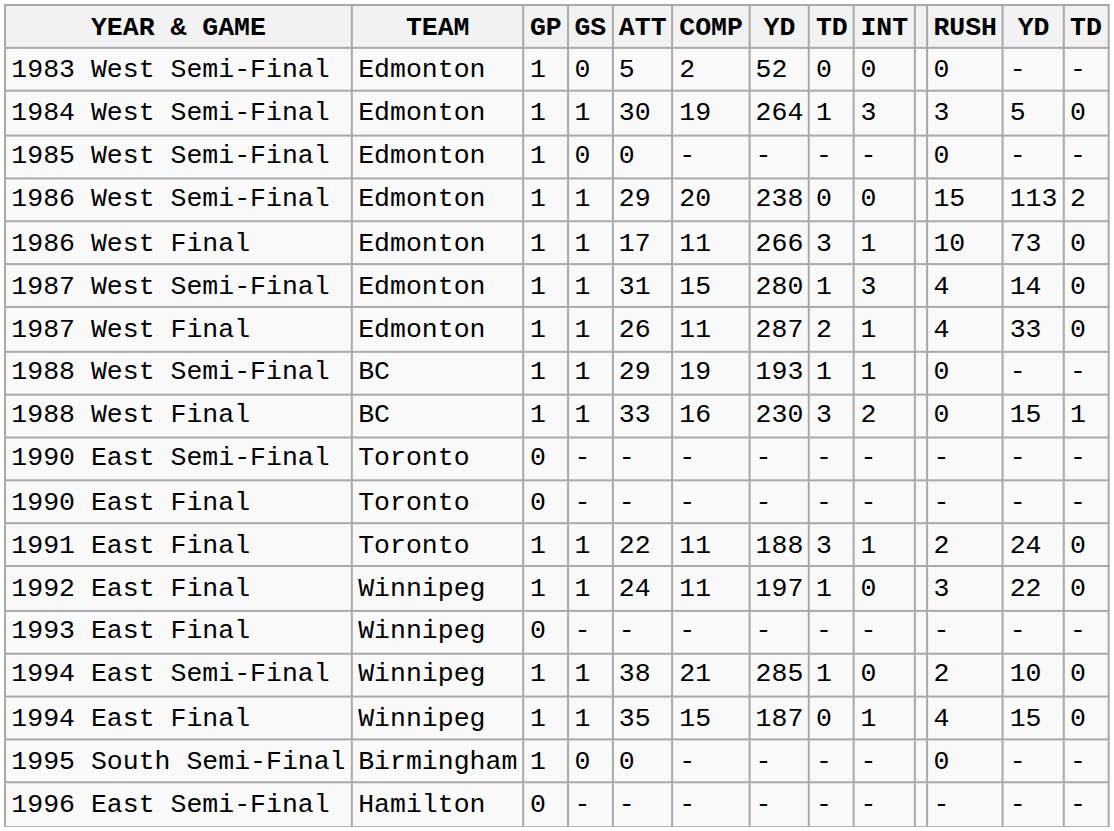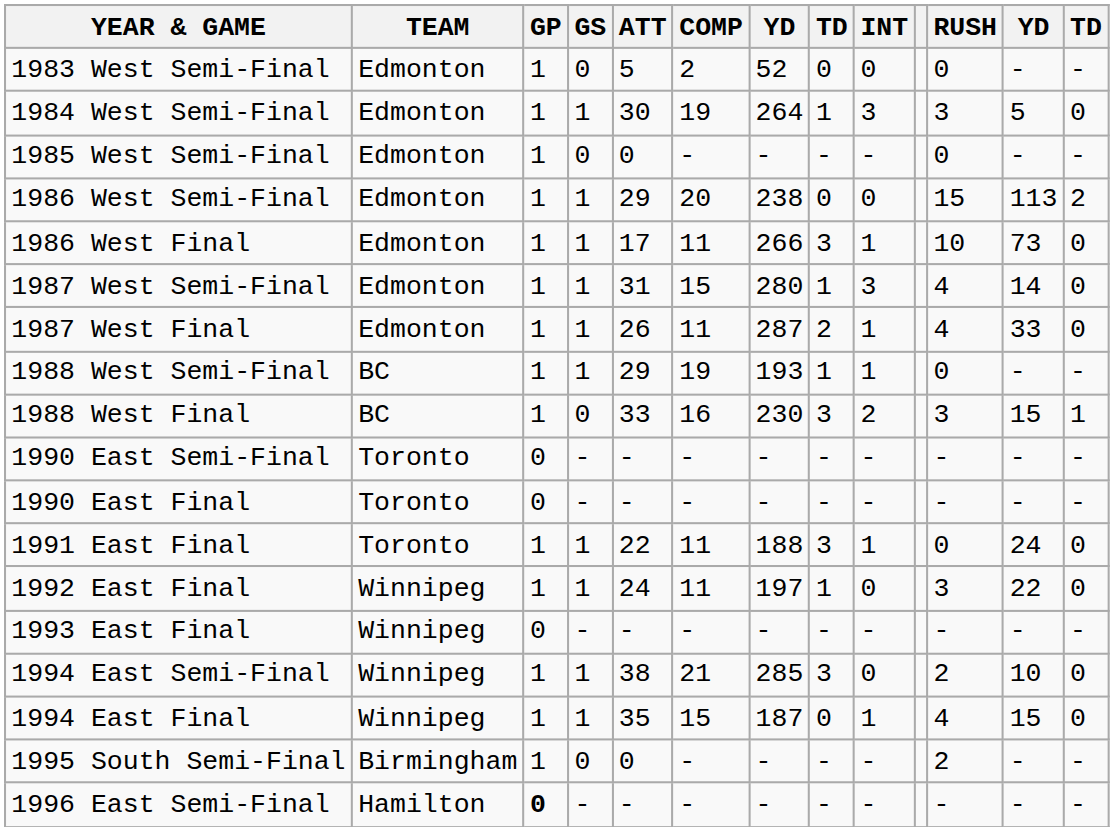 <table class="wikitable">
 <tr>
 <th>YEAR & GAME</th>
 <th>TEAM</th>
 <th>GP</th>
 <th>GS</th>
 <th>ATT</th>
 <th>COMP</th>
 <th>YD</th>
 <th>TD</th>
 <th>INT</th>
 <th></th>
 <th>RUSH</th>
 <th>YD</th>
 <th>TD</th>
 </tr>
 <tr>
 <td>1983 West Semi-Final</td>
 <td>Edmonton</td>
 <td>1</td>
 <td>0</td>
 <td>5</td>
 <td>2</td>
 <td>52</td>
 <td>0</td>
 <td>0</td>
 <td></td>
 <td>0</td>
 <td>-</td>
 <td>-</td>
 </tr>
 <tr>
 <td>1984 West Semi-Final</td>
 <td>Edmonton</td>
 <td>1</td>
 <td>1</td>
 <td>30</td>
 <td>19</td>
 <td>264</td>
 <td>1</td>
 <td>3</td>
 <td></td>
 <td>3</td>
 <td>5</td>
 <td>0</td>
 </tr>
 <tr>
 <td>1985 West Semi-Final</td>
 <td>Edmonton</td>
 <td>1</td>
 <td>0</td>
 <td>0</td>
 <td>-</td>
 <td>-</td>
 <td>-</td>
 <td>-</td>
 <td></td>
 <td>0</td>
 <td>-</td>
 <td>-</td>
 </tr>
 <tr>
 <td>1986 West Semi-Final</td>
 <td>Edmonton</td>
 <td>1</td>
 <td>1</td>
 <td>29</td>
 <td>20</td>
 <td>238</td>
 <td>0</td>
 <td>0</td>
 <td></td>
 <td>15</td>
 <td>113</td>
 <td>2</td>
 </tr>
 <tr>
 <td>1986 West Final</td>
 <td>Edmonton</td>
 <td>1</td>
 <td>1</td>
 <td>17</td>
 <td>11</td>
 <td>266</td>
 <td>3</td>
 <td>1</td>
 <td></td>
 <td>10</td>
 <td>73</td>
 <td>0</td>
 </tr>
 <tr>
 <td>1987 West Semi-Final</td>
 <td>Edmonton</td>
 <td>1</td>
 <td>1</td>
 <td>31</td>
 <td>15</td>
 <td>280</td>
 <td>1</td>
 <td>3</td>
 <td></td>
 <td>4</td>
 <td>14</td>
 <td>0</td>
 </tr>
 <tr>
 <td>1987 West Final</td>
 <td>Edmonton</td>
 <td>1</td>
 <td>1</td>
 <td>26</td>
 <td>11</td>
 <td>287</td>
 <td>2</td>
 <td>1</td>
 <td></td>
 <td>4</td>
 <td>33</td>
 <td>0</td>
 </tr>
 <tr>
 <td>1988 West Semi-Final</td>
 <td>BC</td>
 <td>1</td>
 <td>1</td>
 <td>29</td>
 <td>19</td>
 <td>193</td>
 <td>1</td>
 <td>1</td>
 <td></td>
 <td>0</td>
 <td>-</td>
 <td>-</td>
 </tr>
 <tr>
 <td>1988 West Final</td>
 <td>BC</td>
 <td>1</td>
-<td>1</td>
+<td>0</td>
 <td>33</td>
 <td>16</td>
 <td>230</td>
 <td>3</td>
 <td>2</td>
 <td></td>
-<td>0</td>
+<td>3</td>
 <td>15</td>
 <td>1</td>
 </tr>
 <tr>
 <td>1990 East Semi-Final</td>
 <td>Toronto</td>
 <td>0</td>
 <td>-</td>
 <td>-</td>
 <td>-</td>
 <td>-</td>
 <td>-</td>
 <td>-</td>
 <td></td>
 <td>-</td>
 <td>-</td>
 <td>-</td>
 </tr>
 <tr>
 <td>1990 East Final</td>
 <td>Toronto</td>
 <td>0</td>
 <td>-</td>
 <td>-</td>
 <td>-</td>
 <td>-</td>
 <td>-</td>
 <td>-</td>
 <td></td>
 <td>-</td>
 <td>-</td>
 <td>-</td>
 </tr>
 <tr>
 <td>1991 East Final</td>
 <td>Toronto</td>
 <td>1</td>
 <td>1</td>
 <td>22</td>
 <td>11</td>
 <td>188</td>
 <td>3</td>
 <td>1</td>
 <td></td>
-<td>2</td>
+<td>0</td>
 <td>24</td>
 <td>0</td>
 </tr>
 <tr>
 <td>1992 East Final</td>
 <td>Winnipeg</td>
 <td>1</td>
 <td>1</td>
 <td>24</td>
 <td>11</td>
 <td>197</td>
 <td>1</td>
 <td>0</td>
 <td></td>
 <td>3</td>
 <td>22</td>
 <td>0</td>
 </tr>
 <tr>
 <td>1993 East Final</td>
 <td>Winnipeg</td>
 <td>0</td>
 <td>-</td>
 <td>-</td>
 <td>-</td>
 <td>-</td>
 <td>-</td>
 <td>-</td>
 <td></td>
 <td>-</td>
 <td>-</td>
 <td>-</td>
 </tr>
 <tr>
 <td>1994 East Semi-Final</td>
 <td>Winnipeg</td>
 <td>1</td>
 <td>1</td>
 <td>38</td>
 <td>21</td>
 <td>285</td>
-<td>1</td>
+<td>3</td>
 <td>0</td>
 <td></td>
 <td>2</td>
 <td>10</td>
 <td>0</td>
 </tr>
 <tr>
 <td>1994 East Final</td>
 <td>Winnipeg</td>
 <td>1</td>
 <td>1</td>
 <td>35</td>
 <td>15</td>
 <td>187</td>
 <td>0</td>
 <td>1</td>
 <td></td>
 <td>4</td>
 <td>15</td>
 <td>0</td>
 </tr>
 <tr>
 <td>1995 South Semi-Final</td>
 <td>Birmingham</td>
 <td>1</td>
 <td>0</td>
 <td>0</td>
 <td>-</td>
 <td>-</td>
 <td>-</td>
 <td>-</td>
 <td></td>
-<td>0</td>
+<td>2</td>
 <td>-</td>
 <td>-</td>
 </tr>
 <tr>
 <td>1996 East Semi-Final</td>
 <td>Hamilton</td>
-<td>0</td>
+<td><strong>0</strong></td>
 <td>-</td>
 <td>-</td>
 <td>-</td>
 <td>-</td>
 <td>-</td>
 <td>-</td>
 <td></td>
 <td>-</td>
 <td>-</td>
 <td>-</td>
 </tr>
 </table>
